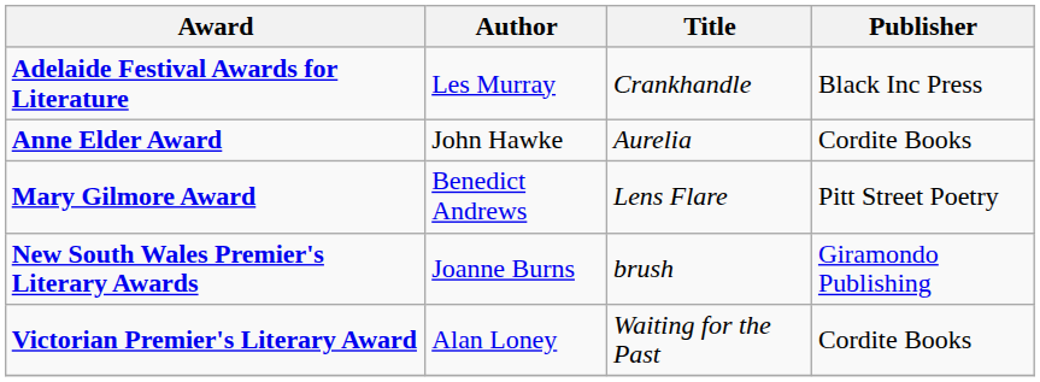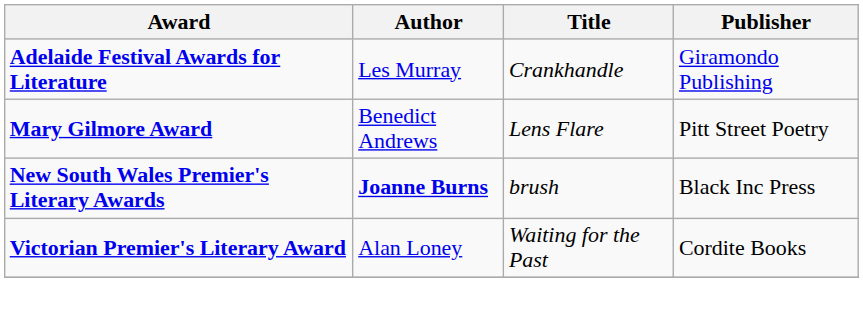 <table class="wikitable" width=100%>
 <tr>
 <th>Award</th>
 <th>Author</th>
 <th>Title</th>
 <th>Publisher</th>
 </tr>
 <tr>
 <td><strong><a href='#'>Adelaide Festival Awards for Literature</a></strong></td>
 <td><a href='#'>Les Murray</a></td>
 <td><em>Crankhandle</em></td>
-<td>Black Inc Press</td>
-</tr>
-<tr>
-<td><strong><a href='#'>Anne Elder Award</a></strong></td>
-<td>John Hawke</td>
-<td><em>Aurelia</em></td>
-<td>Cordite Books</td>
+<td><a href='#'>Giramondo Publishing</a></td>
 </tr>
 <tr>
 <td><strong><a href='#'>Mary Gilmore Award</a></strong></td>
 <td><a href='#'>Benedict Andrews</a></td>
 <td><em>Lens Flare</em></td>
 <td>Pitt Street Poetry</td>
 </tr>
 <tr>
 <td><strong><a href='#'>New South Wales Premier's Literary Awards</a></strong></td>
-<td><a href='#'>Joanne Burns</a></td>
+<td><strong><a href='#'>Joanne Burns</a></strong></td>
 <td><em>brush</em></td>
-<td><a href='#'>Giramondo Publishing</a></td>
+<td>Black Inc Press</td>
 </tr>
 <tr>
 <td><strong><a href='#'>Victorian Premier's Literary Award</a></strong></td>
 <td><a href='#'>Alan Loney</a></td>
 <td><em>Waiting for the Past</em></td>
 <td>Cordite Books</td>
 </tr>
 <tr>
 </tr>
 </table>
